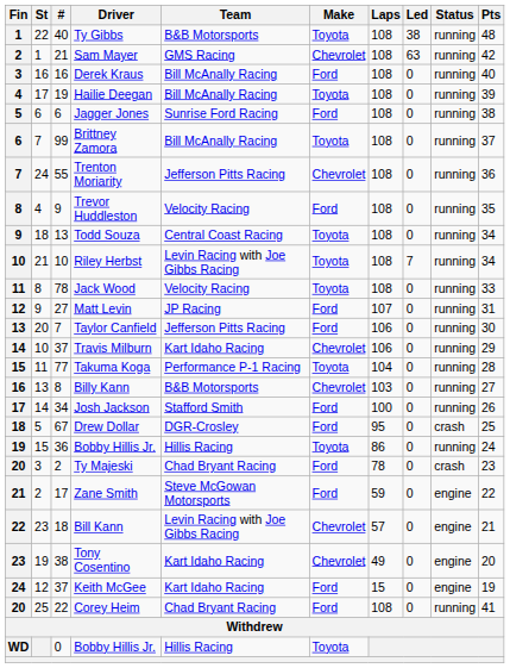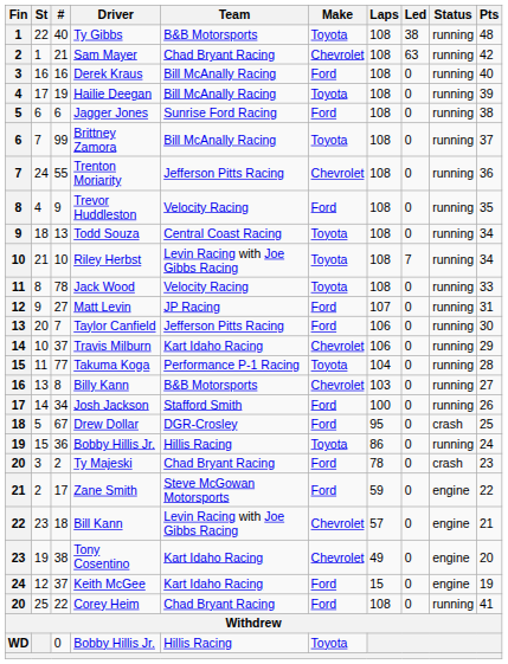 <table class="wikitable" style="font-size:95%">
 <tr>
 <th>Fin</th>
 <th>St</th>
 <th>#</th>
 <th>Driver</th>
 <th>Team</th>
 <th>Make</th>
 <th>Laps</th>
 <th>Led</th>
 <th>Status</th>
 <th>Pts</th>
 </tr>
 <tr>
 <th>1</th>
 <td>22</td>
 <td>40</td>
 <td><a href='#'>Ty Gibbs</a></td>
 <td><a href='#'>B&B Motorsports</a></td>
 <td><a href='#'>Toyota</a></td>
 <td>108</td>
 <td>38</td>
 <td>running</td>
 <td>48</td>
 </tr>
 <tr>
 <th>2</th>
 <td>1</td>
 <td>21</td>
 <td><a href='#'>Sam Mayer</a></td>
-<td><a href='#'>GMS Racing</a></td>
+<td><a href='#'>Chad Bryant Racing</a></td>
 <td><a href='#'>Chevrolet</a></td>
 <td>108</td>
 <td>63</td>
 <td>running</td>
 <td>42</td>
 </tr>
 <tr>
 <th>3</th>
 <td>16</td>
 <td>16</td>
 <td><a href='#'>Derek Kraus</a></td>
 <td><a href='#'>Bill McAnally Racing</a></td>
 <td><a href='#'>Ford</a></td>
 <td>108</td>
 <td>0</td>
 <td>running</td>
 <td>40</td>
 </tr>
 <tr>
 <th>4</th>
 <td>17</td>
 <td>19</td>
 <td><a href='#'>Hailie Deegan</a></td>
 <td><a href='#'>Bill McAnally Racing</a></td>
 <td><a href='#'>Toyota</a></td>
 <td>108</td>
 <td>0</td>
 <td>running</td>
 <td>39</td>
 </tr>
 <tr>
 <th>5</th>
 <td>6</td>
 <td>6</td>
 <td><a href='#'>Jagger Jones</a></td>
 <td><a href='#'>Sunrise Ford Racing</a></td>
 <td><a href='#'>Ford</a></td>
 <td>108</td>
 <td>0</td>
 <td>running</td>
 <td>38</td>
 </tr>
 <tr>
 <th>6</th>
 <td>7</td>
 <td>99</td>
 <td><a href='#'>Brittney Zamora</a></td>
 <td><a href='#'>Bill McAnally Racing</a></td>
 <td><a href='#'>Toyota</a></td>
 <td>108</td>
 <td>0</td>
 <td>running</td>
 <td>37</td>
 </tr>
 <tr>
 <th>7</th>
 <td>24</td>
 <td>55</td>
 <td><a href='#'>Trenton Moriarity</a></td>
 <td><a href='#'>Jefferson Pitts Racing</a></td>
 <td><a href='#'>Chevrolet</a></td>
 <td>108</td>
 <td>0</td>
 <td>running</td>
 <td>36</td>
 </tr>
 <tr>
 <th>8</th>
 <td>4</td>
 <td>9</td>
 <td><a href='#'>Trevor Huddleston</a></td>
 <td><a href='#'>Velocity Racing</a></td>
 <td><a href='#'>Ford</a></td>
 <td>108</td>
 <td>0</td>
 <td>running</td>
 <td>35</td>
 </tr>
 <tr>
 <th>9</th>
 <td>18</td>
 <td>13</td>
 <td><a href='#'>Todd Souza</a></td>
 <td><a href='#'>Central Coast Racing</a></td>
 <td><a href='#'>Toyota</a></td>
 <td>108</td>
 <td>0</td>
 <td>running</td>
 <td>34</td>
 </tr>
 <tr>
 <th>10</th>
 <td>21</td>
 <td>10</td>
 <td><a href='#'>Riley Herbst</a></td>
 <td><a href='#'>Levin Racing</a> with <a href='#'>Joe Gibbs Racing</a></td>
 <td><a href='#'>Toyota</a></td>
 <td>108</td>
 <td>7</td>
 <td>running</td>
 <td>34</td>
 </tr>
 <tr>
 <th>11</th>
 <td>8</td>
 <td>78</td>
 <td><a href='#'>Jack Wood</a></td>
 <td><a href='#'>Velocity Racing</a></td>
 <td><a href='#'>Toyota</a></td>
 <td>108</td>
 <td>0</td>
 <td>running</td>
 <td>33</td>
 </tr>
 <tr>
 <th>12</th>
 <td>9</td>
 <td>27</td>
 <td><a href='#'>Matt Levin</a></td>
 <td><a href='#'>JP Racing</a></td>
 <td><a href='#'>Ford</a></td>
 <td>107</td>
 <td>0</td>
 <td>running</td>
 <td>31</td>
 </tr>
 <tr>
 <th>13</th>
 <td>20</td>
 <td>7</td>
 <td><a href='#'>Taylor Canfield</a></td>
 <td><a href='#'>Jefferson Pitts Racing</a></td>
 <td><a href='#'>Ford</a></td>
 <td>106</td>
 <td>0</td>
 <td>running</td>
 <td>30</td>
 </tr>
 <tr>
 <th>14</th>
 <td>10</td>
 <td>37</td>
 <td><a href='#'>Travis Milburn</a></td>
 <td><a href='#'>Kart Idaho Racing</a></td>
 <td><a href='#'>Chevrolet</a></td>
 <td>106</td>
 <td>0</td>
 <td>running</td>
 <td>29</td>
 </tr>
 <tr>
 <th>15</th>
 <td>11</td>
 <td>77</td>
 <td><a href='#'>Takuma Koga</a></td>
 <td><a href='#'>Performance P-1 Racing</a></td>
 <td><a href='#'>Toyota</a></td>
 <td>104</td>
 <td>0</td>
 <td>running</td>
 <td>28</td>
 </tr>
 <tr>
 <th>16</th>
 <td>13</td>
 <td>8</td>
 <td><a href='#'>Billy Kann</a></td>
 <td><a href='#'>B&B Motorsports</a></td>
 <td><a href='#'>Chevrolet</a></td>
 <td>103</td>
 <td>0</td>
 <td>running</td>
 <td>27</td>
 </tr>
 <tr>
 <th>17</th>
 <td>14</td>
 <td>34</td>
 <td><a href='#'>Josh Jackson</a></td>
 <td><a href='#'>Stafford Smith</a></td>
 <td><a href='#'>Ford</a></td>
 <td>100</td>
 <td>0</td>
 <td>running</td>
 <td>26</td>
 </tr>
 <tr>
 <th>18</th>
 <td>5</td>
 <td>67</td>
 <td><a href='#'>Drew Dollar</a></td>
 <td><a href='#'>DGR-Crosley</a></td>
 <td><a href='#'>Ford</a></td>
 <td>95</td>
 <td>0</td>
 <td>crash</td>
 <td>25</td>
 </tr>
 <tr>
 <th>19</th>
 <td>15</td>
 <td>36</td>
 <td><a href='#'>Bobby Hillis Jr.</a></td>
 <td><a href='#'>Hillis Racing</a></td>
 <td><a href='#'>Toyota</a></td>
 <td>86</td>
 <td>0</td>
 <td>running</td>
 <td>24</td>
 </tr>
 <tr>
 <th>20</th>
 <td>3</td>
 <td>2</td>
 <td><a href='#'>Ty Majeski</a></td>
 <td><a href='#'>Chad Bryant Racing</a></td>
 <td><a href='#'>Ford</a></td>
 <td>78</td>
 <td>0</td>
 <td>crash</td>
 <td>23</td>
 </tr>
 <tr>
 <th>21</th>
 <td>2</td>
 <td>17</td>
 <td><a href='#'>Zane Smith</a></td>
 <td><a href='#'>Steve McGowan Motorsports</a></td>
 <td><a href='#'>Ford</a></td>
 <td>59</td>
 <td>0</td>
 <td>engine</td>
 <td>22</td>
 </tr>
 <tr>
 <th>22</th>
 <td>23</td>
 <td>18</td>
 <td><a href='#'>Bill Kann</a></td>
 <td><a href='#'>Levin Racing</a> with <a href='#'>Joe Gibbs Racing</a></td>
 <td><a href='#'>Chevrolet</a></td>
 <td>57</td>
 <td>0</td>
 <td>engine</td>
 <td>21</td>
 </tr>
 <tr>
 <th>23</th>
 <td>19</td>
 <td>38</td>
 <td><a href='#'>Tony Cosentino</a></td>
 <td><a href='#'>Kart Idaho Racing</a></td>
 <td><a href='#'>Chevrolet</a></td>
 <td>49</td>
 <td>0</td>
 <td>engine</td>
 <td>20</td>
 </tr>
 <tr>
 <th>24</th>
 <td>12</td>
 <td>37</td>
 <td><a href='#'>Keith McGee</a></td>
 <td><a href='#'>Kart Idaho Racing</a></td>
 <td><a href='#'>Ford</a></td>
 <td>15</td>
 <td>0</td>
 <td>engine</td>
 <td>19</td>
 </tr>
 <tr>
 <th>20</th>
 <td>25</td>
 <td>22</td>
 <td><a href='#'>Corey Heim</a></td>
 <td><a href='#'>Chad Bryant Racing</a></td>
 <td><a href='#'>Ford</a></td>
 <td>108</td>
 <td>0</td>
 <td>running</td>
 <td>41</td>
 </tr>
 <tr>
 <th colspan="10">Withdrew</th>
 </tr>
 <tr>
 <th>WD</th>
 <th></th>
 <td>0</td>
 <td><a href='#'>Bobby Hillis Jr.</a></td>
 <td><a href='#'>Hillis Racing</a></td>
 <td><a href='#'>Toyota</a></td>
 <th colspan="4"></th>
 </tr>
 <tr>
 <th colspan="10"></th>
 </tr>
 </table>
